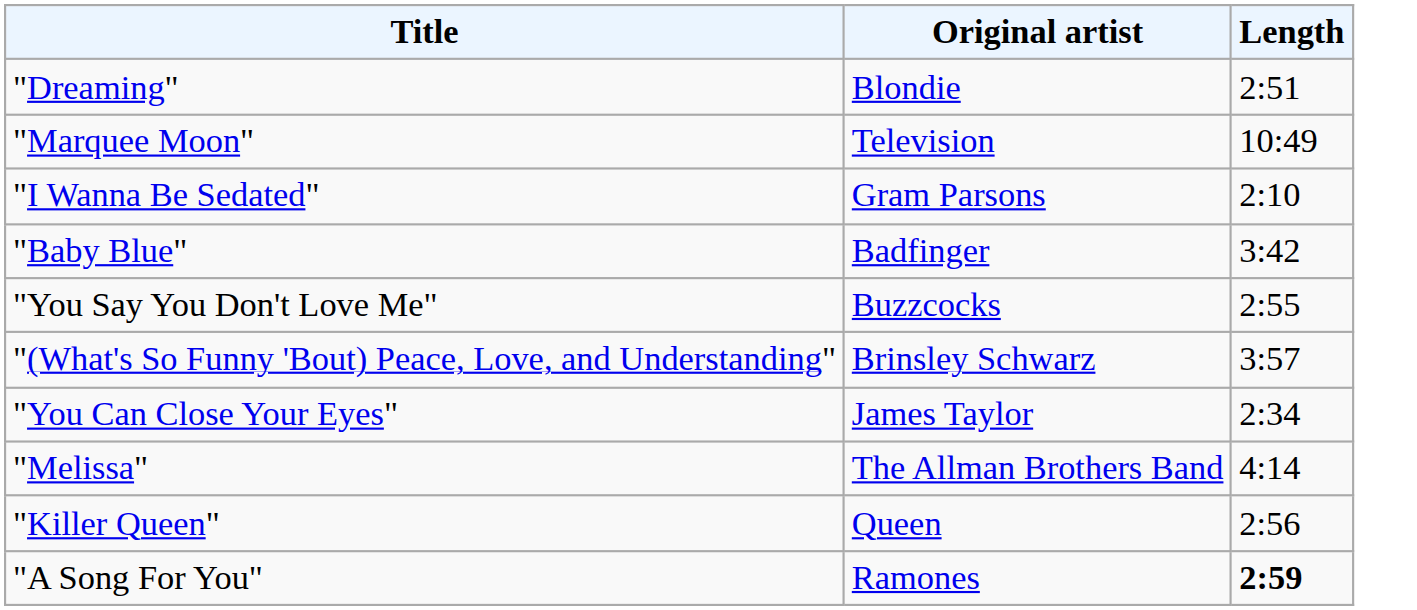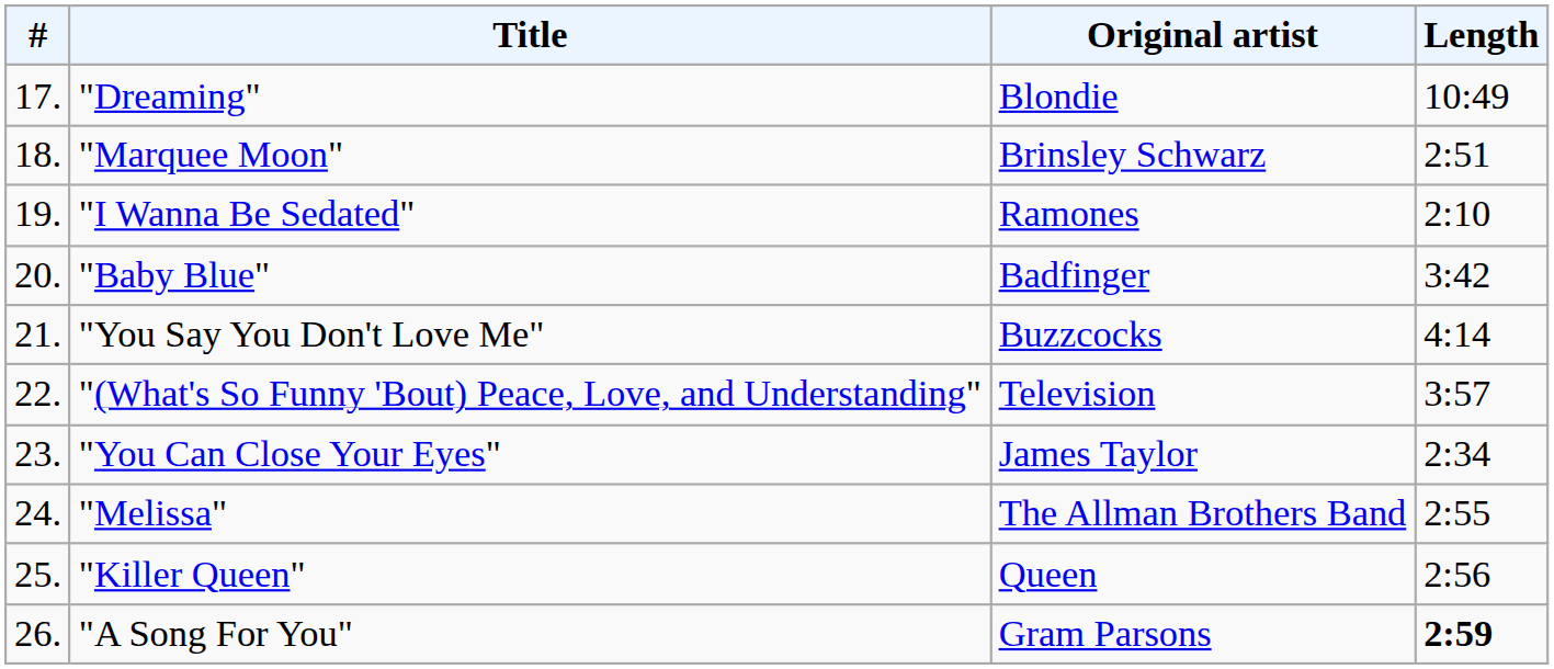 <table class="wikitable">
 <tr>
+<th style="background:#ebf5ff;">#</th>
 <th style="background:#ebf5ff;">Title</th>
 <th style="background:#ebf5ff;">Original artist</th>
 <th style="background:#ebf5ff;">Length</th>
 </tr>
 <tr>
+<td>17.</td>
 <td>"<a href='#'>Dreaming</a>"</td>
 <td><a href='#'>Blondie</a></td>
+<td>10:49</td>
+</tr>
+<tr>
+<td>18.</td>
+<td>"<a href='#'>Marquee Moon</a>"</td>
+<td><a href='#'>Brinsley Schwarz</a></td>
 <td>2:51</td>
 </tr>
 <tr>
-<td>"<a href='#'>Marquee Moon</a>"</td>
-<td><a href='#'>Television</a></td>
-<td>10:49</td>
-</tr>
-<tr>
+<td>19.</td>
 <td>"<a href='#'>I Wanna Be Sedated</a>"</td>
-<td><a href='#'>Gram Parsons</a></td>
+<td><a href='#'>Ramones</a></td>
 <td>2:10</td>
 </tr>
 <tr>
+<td>20.</td>
 <td>"<a href='#'>Baby Blue</a>"</td>
 <td><a href='#'>Badfinger</a></td>
 <td>3:42</td>
 </tr>
 <tr>
+<td>21.</td>
 <td>"You Say You Don't Love Me"</td>
 <td><a href='#'>Buzzcocks</a></td>
-<td>2:55</td>
+<td>4:14</td>
 </tr>
 <tr>
+<td>22.</td>
 <td>"<a href='#'>(What's So Funny 'Bout) Peace, Love, and Understanding</a>"</td>
-<td><a href='#'>Brinsley Schwarz</a></td>
+<td><a href='#'>Television</a></td>
 <td>3:57</td>
 </tr>
 <tr>
+<td>23.</td>
 <td>"<a href='#'>You Can Close Your Eyes</a>"</td>
 <td><a href='#'>James Taylor</a></td>
 <td>2:34</td>
 </tr>
 <tr>
+<td>24.</td>
 <td>"<a href='#'>Melissa</a>"</td>
 <td><a href='#'>The Allman Brothers Band</a></td>
-<td>4:14</td>
+<td>2:55</td>
 </tr>
 <tr>
+<td>25.</td>
 <td>"<a href='#'>Killer Queen</a>"</td>
 <td><a href='#'>Queen</a></td>
 <td>2:56</td>
 </tr>
 <tr>
+<td>26.</td>
 <td>"A Song For You"</td>
-<td><a href='#'>Ramones</a></td>
+<td><a href='#'>Gram Parsons</a></td>
 <td><strong>2:59</strong></td>
 </tr>
 </table>
